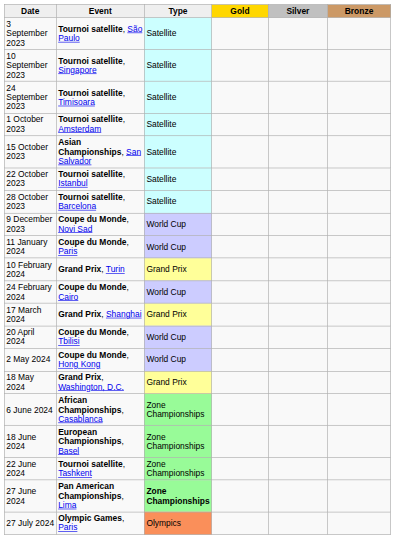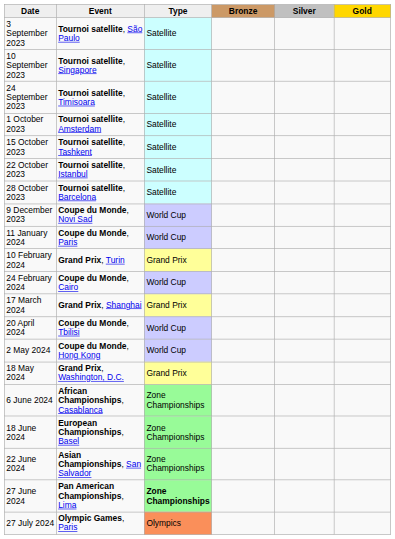 <table class="wikitable sortable" style="font-size: 85%" width="100%">
 <tr align=center>
 <th scope=col style="width:100px; background: #efefef;">Date</th>
 <th scope=col style="width:200px; background: #efefef;">Event</th>
 <th scope=col style="background: #efefef;">Type</th>
+<th scope=col colspan=1 style="width:200px; background: #cc9966;">Bronze</th>
+<th scope=col colspan=1 style="width:200px; background: silver;">Silver</th>
 <th scope=col colspan=1 style="width:200px; background: gold;">Gold</th>
-<th scope=col colspan=1 style="width:200px; background: silver;">Silver</th>
-<th scope=col colspan=1 style="width:200px; background: #cc9966;">Bronze</th>
 </tr>
 <tr>
 <td>3 September 2023</td>
 <td><strong>Tournoi satellite</strong>, <a href='#'>São Paulo</a></td>
 <td bgcolor="#ccffff">Satellite</td>
+<td><br></td>
 <td></td>
 <td></td>
-<td><br></td>
 </tr>
 <tr>
 <td>10 September 2023</td>
 <td><strong>Tournoi satellite</strong>, <a href='#'>Singapore</a></td>
 <td bgcolor="#ccffff">Satellite</td>
+<td><br></td>
 <td></td>
 <td></td>
-<td><br></td>
 </tr>
 <tr>
 <td>24 September 2023</td>
 <td><strong>Tournoi satellite</strong>, <a href='#'>Timisoara</a></td>
 <td bgcolor="#ccffff">Satellite</td>
+<td><br></td>
 <td></td>
 <td></td>
-<td><br></td>
 </tr>
 <tr>
 <td>1 October 2023</td>
 <td><strong>Tournoi satellite</strong>, <a href='#'>Amsterdam</a></td>
 <td bgcolor="#ccffff">Satellite</td>
+<td><br></td>
 <td></td>
 <td></td>
-<td><br></td>
 </tr>
 <tr>
 <td>15 October 2023</td>
-<td><strong>Asian Championships</strong>, <a href='#'>San Salvador</a></td>
+<td><strong>Tournoi satellite</strong>, <a href='#'>Tashkent</a></td>
 <td bgcolor="#ccffff">Satellite</td>
+<td><br></td>
 <td></td>
 <td></td>
-<td><br></td>
 </tr>
 <tr>
 <td>22 October 2023</td>
 <td><strong>Tournoi satellite</strong>, <a href='#'>Istanbul</a></td>
 <td bgcolor="#ccffff">Satellite</td>
+<td><br></td>
 <td></td>
 <td></td>
-<td><br></td>
 </tr>
 <tr>
 <td>28 October 2023</td>
 <td><strong>Tournoi satellite</strong>, <a href='#'>Barcelona</a></td>
 <td bgcolor="#ccffff">Satellite</td>
+<td><br></td>
 <td></td>
 <td></td>
-<td><br></td>
 </tr>
 <tr>
 <td>9 December 2023</td>
 <td><strong>Coupe du Monde</strong>, <a href='#'>Novi Sad</a></td>
 <td bgcolor="#ccccff">World Cup</td>
+<td><br></td>
 <td></td>
 <td></td>
-<td><br></td>
 </tr>
 <tr>
 <td>11 January 2024</td>
 <td><strong>Coupe du Monde</strong>, <a href='#'>Paris</a></td>
 <td bgcolor="#ccccff">World Cup</td>
+<td><br></td>
 <td></td>
 <td></td>
-<td><br></td>
 </tr>
 <tr>
 <td>10 February 2024</td>
 <td><strong>Grand Prix</strong>, <a href='#'>Turin</a></td>
 <td bgcolor="#ffff99">Grand Prix</td>
+<td><br></td>
 <td></td>
 <td></td>
-<td><br></td>
 </tr>
 <tr>
 <td>24 February 2024</td>
 <td><strong>Coupe du Monde</strong>, <a href='#'>Cairo</a></td>
 <td bgcolor="#ccccff">World Cup</td>
+<td><br></td>
 <td></td>
 <td></td>
-<td><br></td>
 </tr>
 <tr>
 <td>17 March 2024</td>
 <td><strong>Grand Prix</strong>, <a href='#'>Shanghai</a></td>
 <td bgcolor="#ffff99">Grand Prix</td>
+<td><br></td>
 <td></td>
 <td></td>
-<td><br></td>
 </tr>
 <tr>
 <td>20 April 2024</td>
 <td><strong>Coupe du Monde</strong>, <a href='#'>Tbilisi</a></td>
 <td bgcolor="#ccccff">World Cup</td>
+<td><br></td>
 <td></td>
 <td></td>
-<td><br></td>
 </tr>
 <tr>
 <td>2 May 2024</td>
 <td><strong>Coupe du Monde</strong>, <a href='#'>Hong Kong</a></td>
 <td bgcolor="#ccccff">World Cup</td>
+<td><br></td>
 <td></td>
 <td></td>
-<td><br></td>
 </tr>
 <tr>
 <td>18 May 2024</td>
 <td><strong>Grand Prix</strong>, <a href='#'>Washington, D.C.</a></td>
 <td bgcolor="#ffff99">Grand Prix</td>
+<td><br></td>
 <td></td>
 <td></td>
-<td><br></td>
 </tr>
 <tr>
 <td>6 June 2024</td>
 <td><strong>African Championships</strong>, <a href='#'>Casablanca</a></td>
 <td bgcolor="#98fb98">Zone Championships</td>
 <td></td>
 <td></td>
 <td></td>
 </tr>
 <tr>
 <td>18 June 2024</td>
 <td><strong>European Championships</strong>, <a href='#'>Basel</a></td>
 <td bgcolor="#98fb98">Zone Championships</td>
 <td></td>
 <td></td>
 <td></td>
 </tr>
 <tr>
 <td>22 June 2024</td>
-<td><strong>Tournoi satellite</strong>, <a href='#'>Tashkent</a></td>
+<td><strong>Asian Championships</strong>, <a href='#'>San Salvador</a></td>
 <td bgcolor="#98fb98">Zone Championships</td>
 <td></td>
 <td></td>
 <td></td>
 </tr>
 <tr>
 <td>27 June 2024</td>
 <td><strong>Pan American Championships</strong>, <a href='#'>Lima</a></td>
 <td bgcolor="#98fb98"><strong>Zone Championships</strong></td>
+<td><br></td>
 <td></td>
 <td></td>
-<td><br></td>
 </tr>
 <tr>
 <td>27 July 2024</td>
 <td><strong>Olympic Games</strong>, <a href='#'>Paris</a></td>
 <td bgcolor="#fa8f5a">Olympics</td>
 <td></td>
 <td></td>
 <td></td>
 </tr>
 </table>
